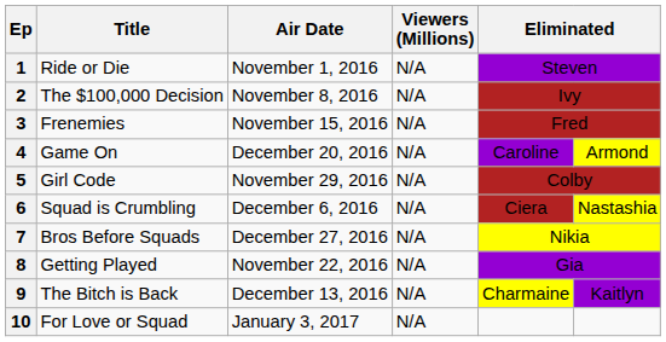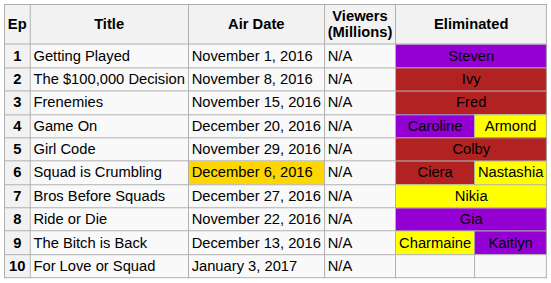 <table class="wikitable">
 <tr>
 <th>Ep</th>
 <th>Title</th>
 <th>Air Date</th>
 <th>Viewers <br>(Millions)</th>
 <th colspan="2">Eliminated</th>
 </tr>
 <tr>
 <th>1</th>
-<td>Ride or Die</td>
+<td>Getting Played</td>
 <td>November 1, 2016</td>
 <td>N/A</td>
 <td colspan="2" style="text-align:center;background:darkviolet">Steven</td>
 </tr>
 <tr>
 <th>2</th>
 <td>The $100,000 Decision</td>
 <td>November 8, 2016</td>
 <td>N/A</td>
 <td colspan="2" style="text-align:center;background:firebrick">Ivy</td>
 </tr>
 <tr>
 <th>3</th>
 <td>Frenemies</td>
 <td>November 15, 2016</td>
 <td>N/A</td>
 <td colspan="2" style="text-align:center;background:firebrick">Fred</td>
 </tr>
 <tr>
 <th>4</th>
 <td>Game On</td>
 <td>December 20, 2016</td>
 <td>N/A</td>
 <td style="text-align:center;background:darkviolet">Caroline</td>
 <td style="text-align:center;background:yellow">Armond</td>
 </tr>
 <tr>
 <th>5</th>
 <td>Girl Code</td>
 <td>November 29, 2016</td>
 <td>N/A</td>
 <td colspan="2" style="text-align:center;background:firebrick">Colby</td>
 </tr>
 <tr>
 <th>6</th>
 <td>Squad is Crumbling</td>
-<td>December 6, 2016</td>
+<td style="background: gold;">December 6, 2016</td>
 <td>N/A</td>
 <td style="text-align:center;background:firebrick">Ciera</td>
 <td style="text-align:center;background:yellow">Nastashia</td>
 </tr>
 <tr>
 <th>7</th>
 <td>Bros Before Squads</td>
 <td>December 27, 2016</td>
 <td>N/A</td>
 <td colspan="2" style="text-align:center;background:yellow">Nikia</td>
 </tr>
 <tr>
 <th>8</th>
-<td>Getting Played</td>
+<td>Ride or Die</td>
 <td>November 22, 2016</td>
 <td>N/A</td>
 <td colspan="2" style="text-align:center;background:darkviolet">Gia</td>
 </tr>
 <tr>
 <th>9</th>
 <td>The Bitch is Back</td>
 <td>December 13, 2016</td>
 <td>N/A</td>
 <td style="text-align:center;background:yellow">Charmaine</td>
 <td style="text-align:center;background:darkviolet">Kaitlyn</td>
 </tr>
 <tr>
 <th>10</th>
 <td>For Love or Squad</td>
 <td>January 3, 2017</td>
 <td>N/A</td>
 <td></td>
 <td></td>
 </tr>
 </table>
